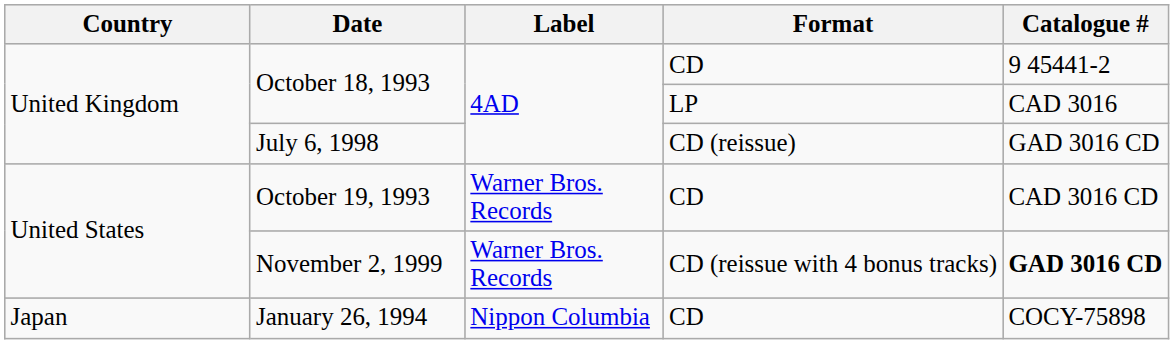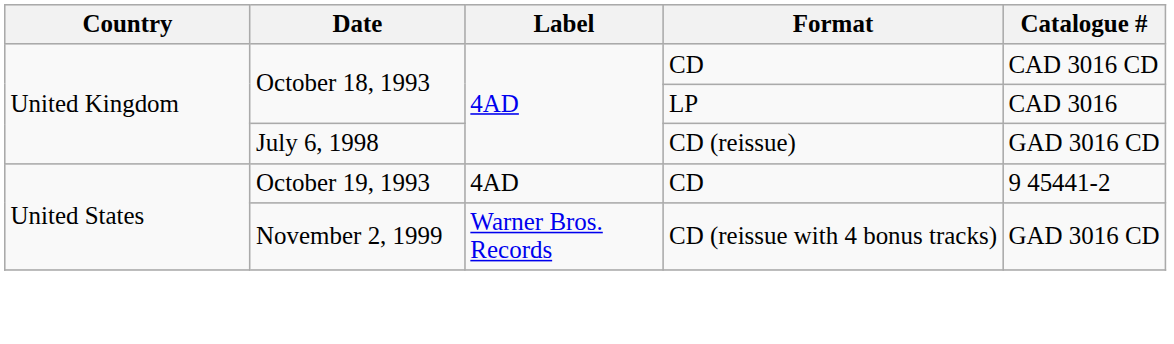 <table class="wikitable">
 <tr>
 <th width="150px">Country</th>
 <th width="130px">Date</th>
 <th width="120px">Label</th>
 <th>Format</th>
 <th>Catalogue #</th>
 </tr>
 <tr>
 <td rowspan="3">United Kingdom</td>
 <td rowspan="2">October 18, 1993</td>
 <td rowspan="3"><a href='#'>4AD</a></td>
 <td>CD</td>
-<td>9 45441-2</td>
+<td>CAD 3016 CD</td>
 </tr>
 <tr>
 <td>LP</td>
 <td>CAD 3016</td>
 </tr>
 <tr>
 <td>July 6, 1998</td>
 <td>CD (reissue)</td>
 <td>GAD 3016 CD</td>
 </tr>
 <tr>
 <td rowspan="2">United States</td>
 <td>October 19, 1993</td>
-<td><a href='#'>Warner Bros. Records</a></td>
+<td>4AD</td>
 <td>CD</td>
-<td>CAD 3016 CD</td>
+<td>9 45441-2</td>
 </tr>
 <tr>
 <td>November 2, 1999</td>
 <td><a href='#'>Warner Bros. Records</a></td>
 <td>CD (reissue with 4 bonus tracks)</td>
-<td><strong>GAD 3016 CD</strong></td>
-</tr>
-<tr>
-<td>Japan</td>
-<td>January 26, 1994</td>
-<td><a href='#'>Nippon Columbia</a></td>
-<td>CD</td>
-<td>COCY-75898</td>
+<td>GAD 3016 CD</td>
 </tr>
 </table>
